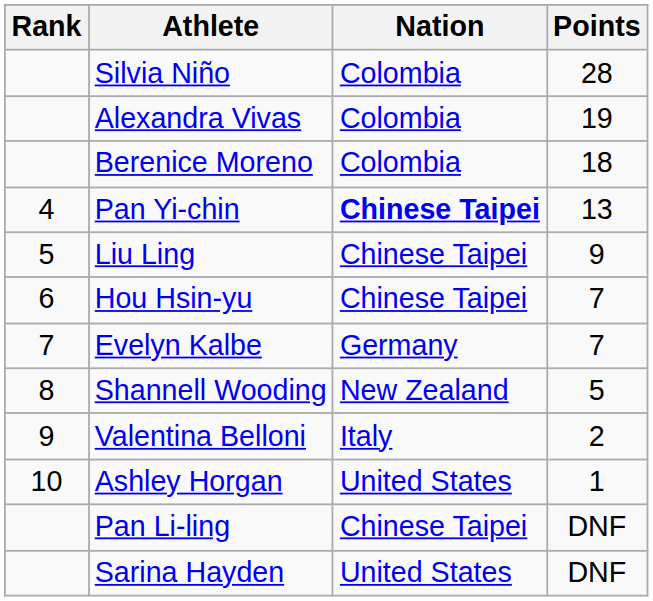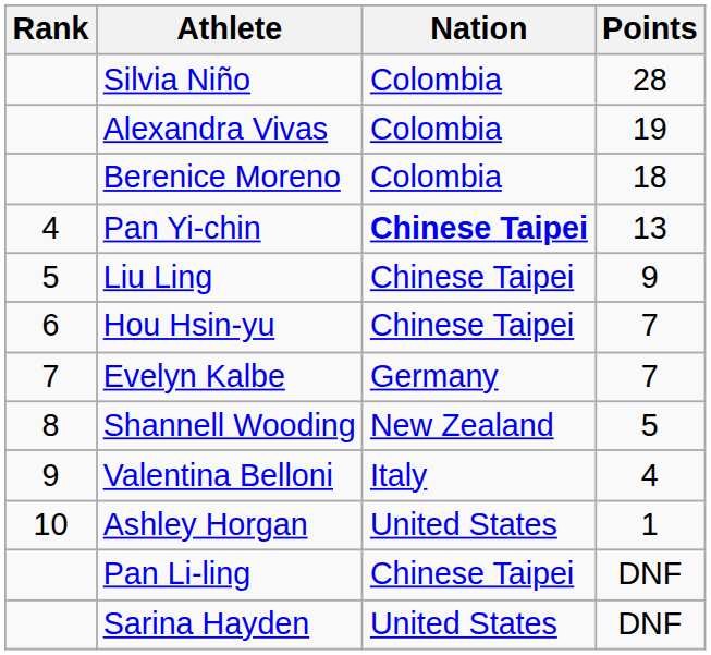 <table class="wikitable sortable" style="text-align:center">
 <tr>
 <th>Rank</th>
 <th>Athlete</th>
 <th>Nation</th>
 <th>Points</th>
 </tr>
 <tr>
 <td></td>
 <td align=left><a href='#'>Silvia Niño</a></td>
 <td align=left> <a href='#'>Colombia</a></td>
 <td>28</td>
 </tr>
 <tr>
 <td></td>
 <td align=left><a href='#'>Alexandra Vivas</a></td>
 <td align=left> <a href='#'>Colombia</a></td>
 <td>19</td>
 </tr>
 <tr>
 <td></td>
 <td align=left><a href='#'>Berenice Moreno</a></td>
 <td align=left> <a href='#'>Colombia</a></td>
 <td>18</td>
 </tr>
 <tr>
 <td>4</td>
 <td align=left><a href='#'>Pan Yi-chin</a></td>
 <td align=left><strong> <a href='#'>Chinese Taipei</a></strong></td>
 <td>13</td>
 </tr>
 <tr>
 <td>5</td>
 <td align=left><a href='#'>Liu Ling</a></td>
 <td align=left> <a href='#'>Chinese Taipei</a></td>
 <td>9</td>
 </tr>
 <tr>
 <td>6</td>
 <td align=left><a href='#'>Hou Hsin-yu</a></td>
 <td align=left> <a href='#'>Chinese Taipei</a></td>
 <td>7</td>
 </tr>
 <tr>
 <td>7</td>
 <td align=left><a href='#'>Evelyn Kalbe</a></td>
 <td align=left> <a href='#'>Germany</a></td>
 <td>7</td>
 </tr>
 <tr>
 <td>8</td>
 <td align=left><a href='#'>Shannell Wooding</a></td>
 <td align=left> <a href='#'>New Zealand</a></td>
 <td>5</td>
 </tr>
 <tr>
 <td>9</td>
 <td align=left><a href='#'>Valentina Belloni</a></td>
 <td align=left> <a href='#'>Italy</a></td>
-<td>2</td>
+<td>4</td>
 </tr>
 <tr>
 <td>10</td>
 <td align=left><a href='#'>Ashley Horgan</a></td>
 <td align=left> <a href='#'>United States</a></td>
 <td>1</td>
 </tr>
 <tr>
 <td></td>
 <td align=left><a href='#'>Pan Li-ling</a></td>
 <td align=left> <a href='#'>Chinese Taipei</a></td>
 <td>DNF</td>
 </tr>
 <tr>
 <td></td>
 <td align=left><a href='#'>Sarina Hayden</a></td>
 <td align=left> <a href='#'>United States</a></td>
 <td>DNF</td>
 </tr>
 </table>
